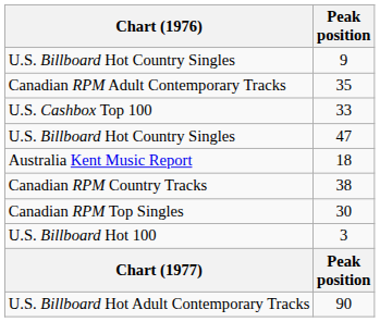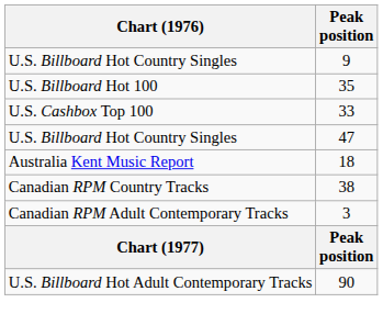 <table class="wikitable sortable">
 <tr>
 <th>Chart (1976)</th>
 <th>Peak<br>position</th>
 </tr>
 <tr>
 <td align="left">U.S. <em>Billboard</em> Hot Country Singles</td>
 <td align="center">9</td>
 </tr>
 <tr>
-<td align="left">Canadian <em>RPM</em> Adult Contemporary Tracks</td>
+<td align="left">U.S. <em>Billboard</em> Hot 100</td>
 <td align="center">35</td>
 </tr>
 <tr>
 <td align="left">U.S. <em>Cashbox</em> Top 100</td>
 <td align="center">33</td>
 </tr>
 <tr>
 <td align="left">U.S. <em>Billboard</em> Hot Country Singles</td>
 <td align="center">47</td>
 </tr>
 <tr>
 <td align="left">Australia <a href='#'>Kent Music Report</a></td>
 <td align="center">18</td>
 </tr>
 <tr>
 <td align="left">Canadian <em>RPM</em> Country Tracks</td>
 <td align="center">38</td>
 </tr>
 <tr>
-<td align="left">Canadian <em>RPM</em> Top Singles</td>
-<td align="center">30</td>
-</tr>
-<tr>
-<td align="left">U.S. <em>Billboard</em> Hot 100</td>
+<td align="left">Canadian <em>RPM</em> Adult Contemporary Tracks</td>
 <td align="center">3</td>
 </tr>
 <tr>
 <th>Chart (1977)</th>
 <th>Peak<br>position</th>
 </tr>
 <tr>
 <td align="left">U.S. <em>Billboard</em> Hot Adult Contemporary Tracks</td>
 <td align="center">90</td>
 </tr>
 </table>
